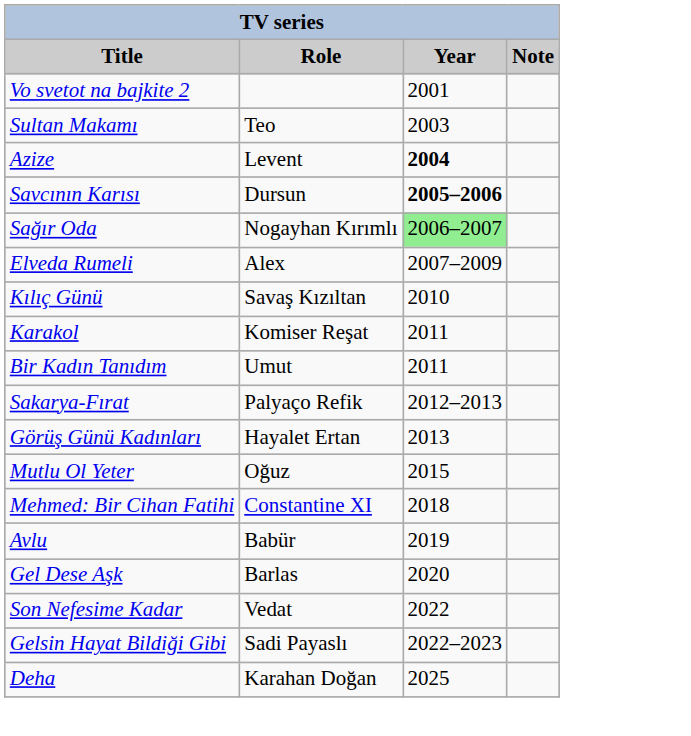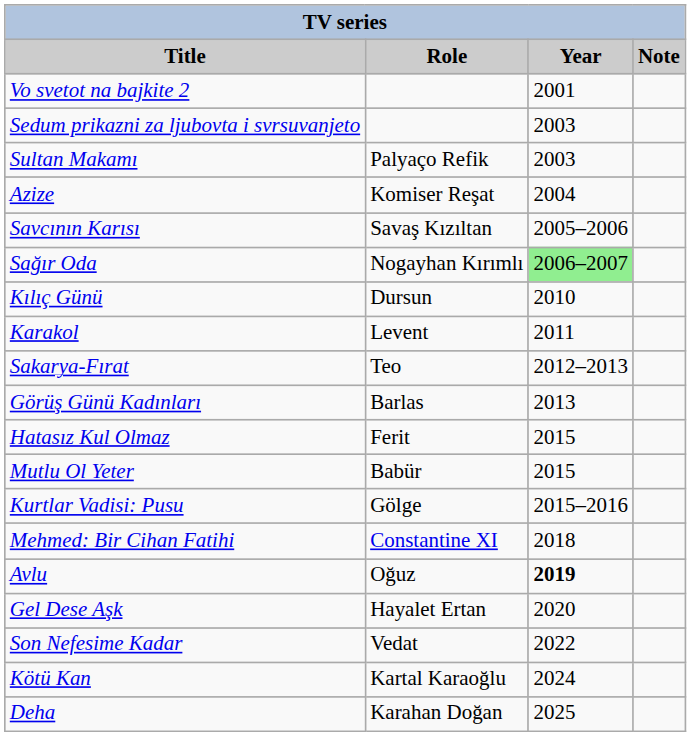 <table class="wikitable" style="font-size:80%">
 <tr>
 <th colspan="4" style="background:LightSteelBlue">TV series</th>
 </tr>
 <tr>
 <th style="background:#CCCCCC">Title</th>
 <th style="background:#CCCCCC">Role</th>
 <th style="background:#CCCCCC">Year</th>
 <th style="background:#CCCCCC">Note</th>
 </tr>
 <tr>
 <td><em><a href='#'>Vo svetot na bajkite 2</a></em></td>
 <td></td>
 <td>2001</td>
 <td></td>
 </tr>
 <tr>
+<td><em><a href='#'>Sedum prikazni za ljubovta i svrsuvanjeto</a></em></td>
+<td></td>
+<td>2003</td>
+<td></td>
+</tr>
+<tr>
 <td><em><a href='#'>Sultan Makamı</a></em></td>
-<td>Teo</td>
+<td>Palyaço Refik</td>
 <td>2003</td>
 <td></td>
 </tr>
 <tr>
 <td><em><a href='#'>Azize</a></em></td>
-<td>Levent</td>
-<td><strong>2004</strong></td>
+<td>Komiser Reşat</td>
+<td>2004</td>
 <td></td>
 </tr>
 <tr>
 <td><em><a href='#'>Savcının Karısı</a></em></td>
-<td>Dursun</td>
-<td><strong>2005–2006</strong></td>
+<td>Savaş Kızıltan</td>
+<td>2005–2006</td>
 <td></td>
 </tr>
 <tr>
 <td><em><a href='#'>Sağır Oda</a></em></td>
 <td>Nogayhan Kırımlı</td>
 <td style="background: lightgreen;">2006–2007</td>
 <td></td>
 </tr>
 <tr>
-<td><em><a href='#'>Elveda Rumeli</a></em></td>
-<td>Alex</td>
-<td>2007–2009</td>
-<td></td>
-</tr>
-<tr>
 <td><em><a href='#'>Kılıç Günü</a></em></td>
-<td>Savaş Kızıltan</td>
+<td>Dursun</td>
 <td>2010</td>
 <td></td>
 </tr>
 <tr>
 <td><em><a href='#'>Karakol</a></em></td>
-<td>Komiser Reşat</td>
-<td>2011</td>
-<td></td>
-</tr>
-<tr>
-<td><em><a href='#'>Bir Kadın Tanıdım</a></em></td>
-<td>Umut</td>
+<td>Levent</td>
 <td>2011</td>
 <td></td>
 </tr>
 <tr>
 <td><em><a href='#'>Sakarya-Fırat</a></em></td>
-<td>Palyaço Refik</td>
+<td>Teo</td>
 <td>2012–2013</td>
 <td></td>
 </tr>
 <tr>
 <td><em><a href='#'>Görüş Günü Kadınları</a></em></td>
-<td>Hayalet Ertan</td>
+<td>Barlas</td>
 <td>2013</td>
 <td></td>
 </tr>
 <tr>
+<td><em><a href='#'>Hatasız Kul Olmaz</a></em></td>
+<td>Ferit</td>
+<td>2015</td>
+<td></td>
+</tr>
+<tr>
 <td><em><a href='#'>Mutlu Ol Yeter</a></em></td>
-<td>Oğuz</td>
+<td>Babür</td>
 <td>2015</td>
+<td></td>
+</tr>
+<tr>
+<td><em><a href='#'>Kurtlar Vadisi: Pusu</a></em></td>
+<td>Gölge</td>
+<td>2015–2016</td>
 <td></td>
 </tr>
 <tr>
 <td><em><a href='#'>Mehmed: Bir Cihan Fatihi</a></em></td>
 <td><a href='#'>Constantine XI</a></td>
 <td>2018</td>
 <td></td>
 </tr>
 <tr>
 <td><em><a href='#'>Avlu</a></em></td>
-<td>Babür</td>
-<td>2019</td>
+<td>Oğuz</td>
+<td><strong>2019</strong></td>
 <td></td>
 </tr>
 <tr>
 <td><em><a href='#'>Gel Dese Aşk</a></em></td>
-<td>Barlas</td>
+<td>Hayalet Ertan</td>
 <td>2020</td>
 <td></td>
 </tr>
 <tr>
 <td><em><a href='#'>Son Nefesime Kadar</a></em></td>
 <td>Vedat</td>
 <td>2022</td>
 <td></td>
 </tr>
 <tr>
-<td><em><a href='#'>Gelsin Hayat Bildiği Gibi</a></em></td>
-<td>Sadi Payaslı</td>
-<td>2022–2023</td>
+<td><em><a href='#'>Kötü Kan</a></em></td>
+<td>Kartal Karaoğlu</td>
+<td>2024</td>
 <td></td>
 </tr>
 <tr>
 <td><em><a href='#'>Deha</a></em></td>
 <td>Karahan Doğan</td>
 <td>2025</td>
 <td></td>
 </tr>
 </table>
